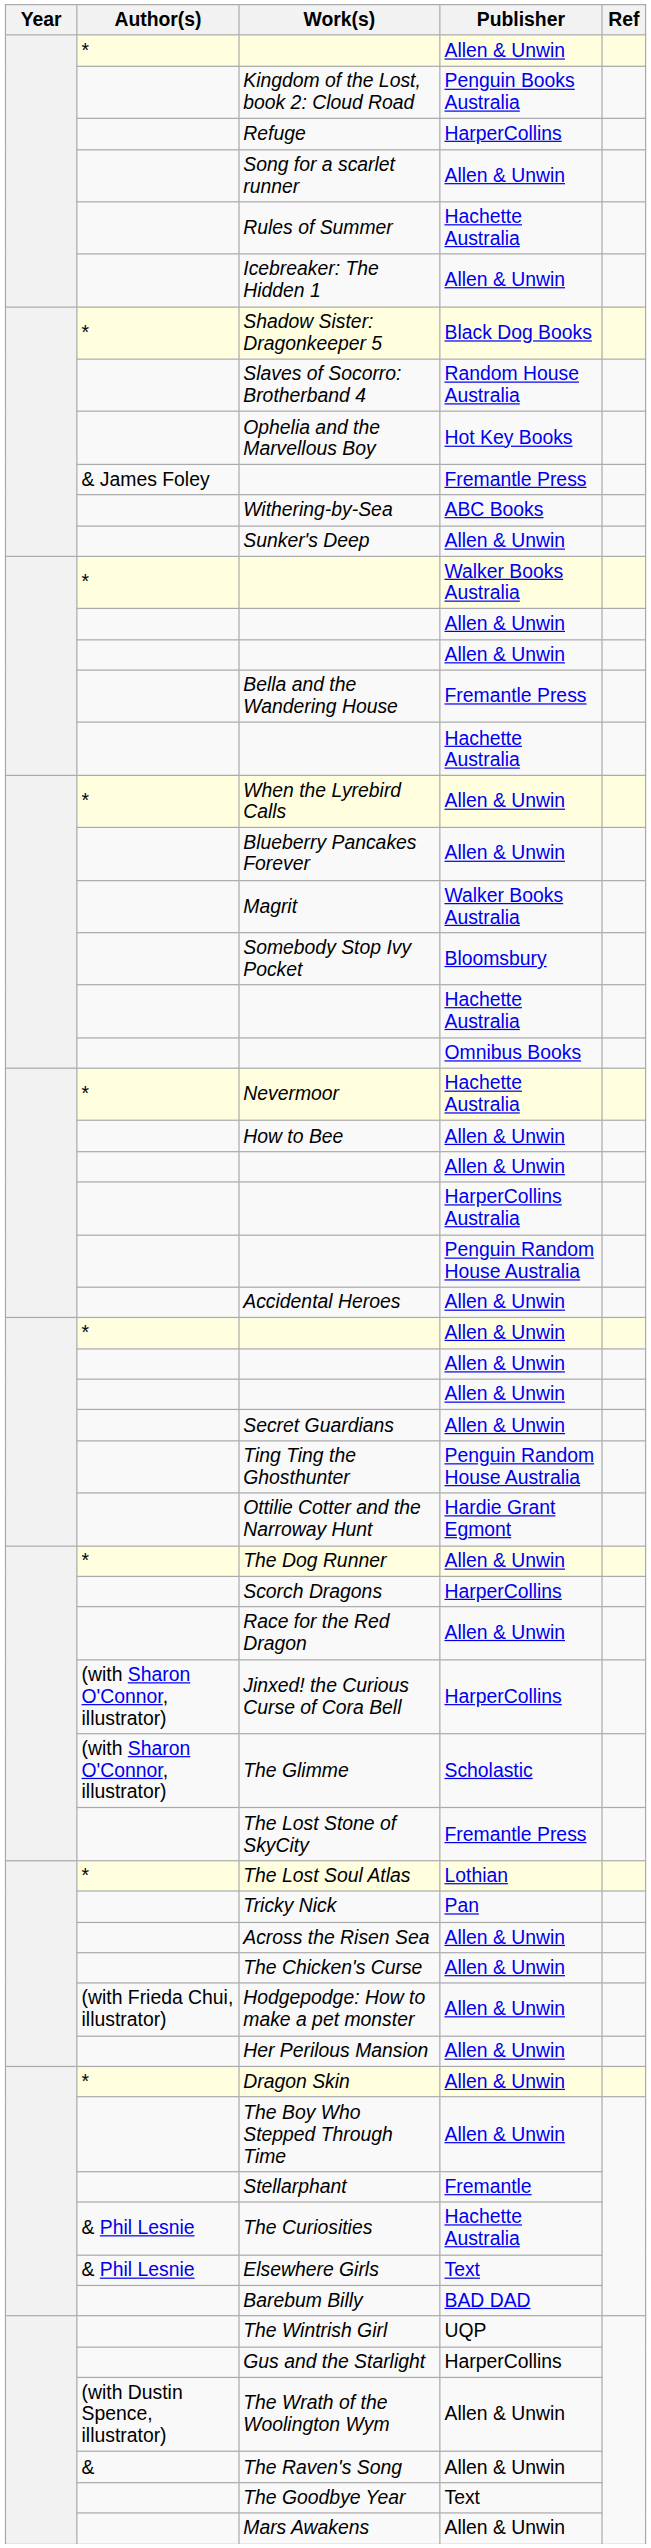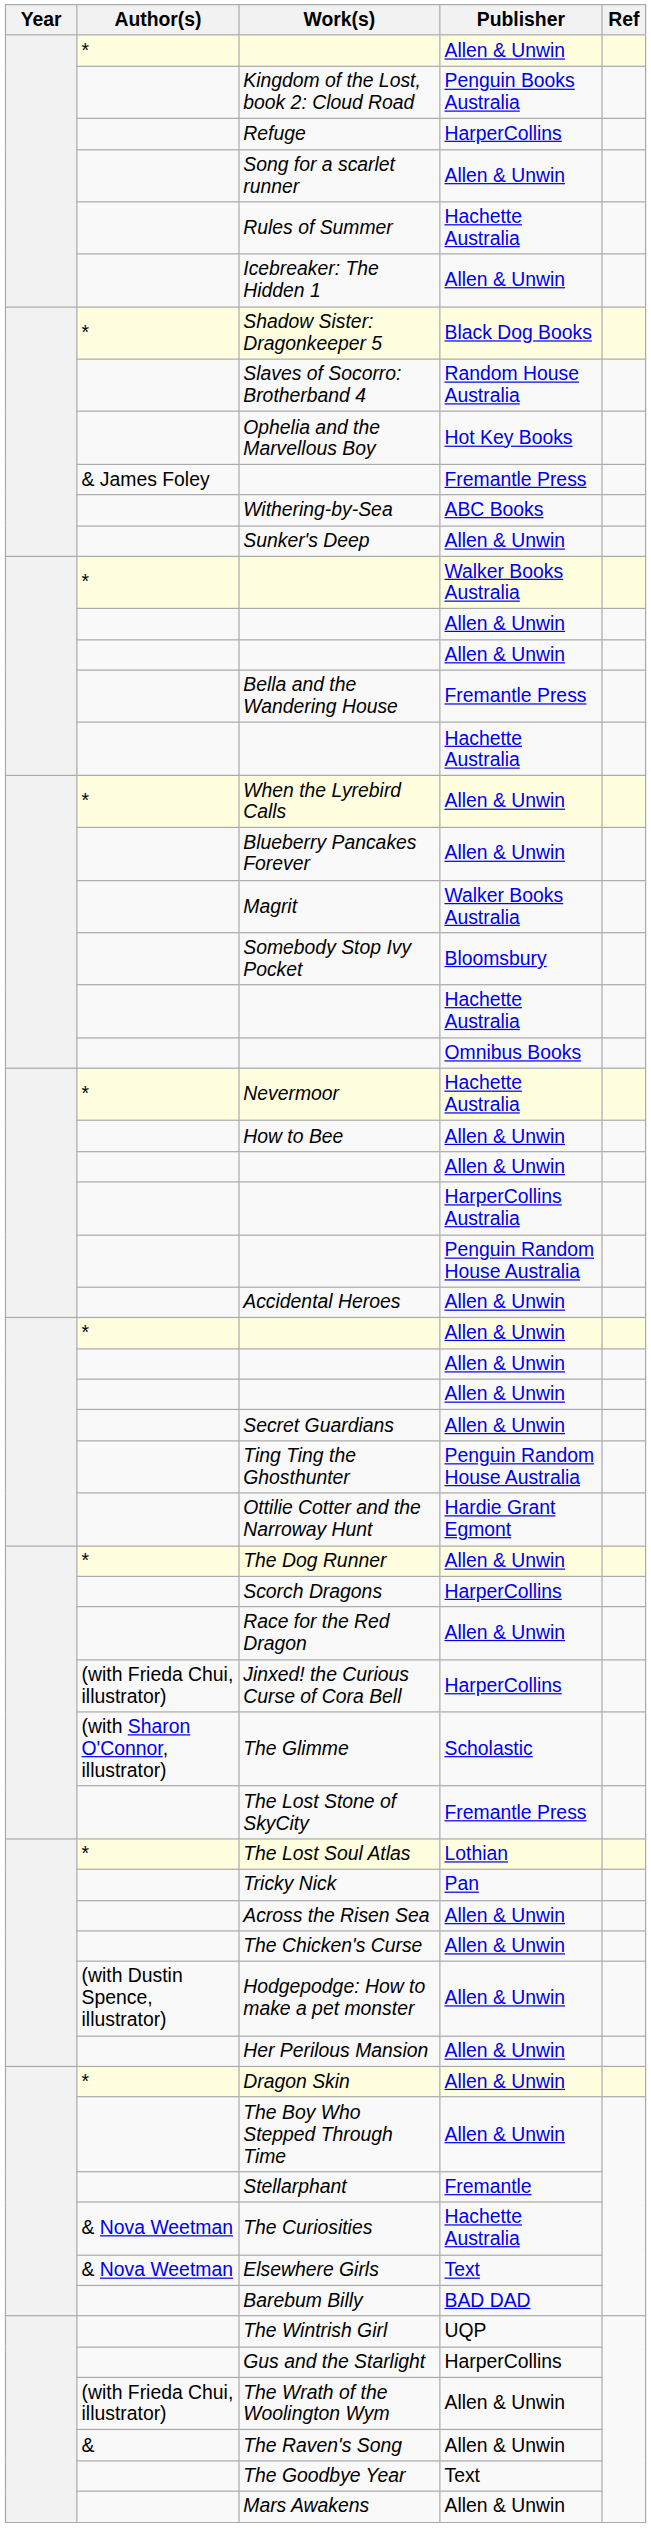 <table class="sortable wikitable" style="width:85%; margin:1em auto 1em auto;">
 <tr>
 <th style="width:10%;">Year</th>
 <th style="width:22.5%;">Author(s)</th>
 <th style="width:28%;">Work(s)</th>
 <th style="width:22.5%;">Publisher</th>
 <th style="width:5%;" class="unsortable">Ref</th>
 </tr>
 <tr style="background:lightyellow;">
 <th rowspan="6" align="center"></th>
 <td>*</td>
 <td><em></em></td>
 <td><a href='#'>Allen & Unwin</a></td>
 <td></td>
 </tr>
 <tr>
 <td></td>
 <td><em>Kingdom of the Lost, book 2: Cloud Road</em></td>
 <td><a href='#'>Penguin Books Australia</a></td>
 <td></td>
 </tr>
 <tr>
 <td></td>
 <td><em>Refuge</em></td>
 <td><a href='#'>HarperCollins</a></td>
 <td></td>
 </tr>
 <tr>
 <td></td>
 <td><em>Song for a scarlet runner</em></td>
 <td><a href='#'>Allen & Unwin</a></td>
 <td></td>
 </tr>
 <tr>
 <td></td>
 <td><em>Rules of Summer</em></td>
 <td><a href='#'>Hachette Australia</a></td>
 <td></td>
 </tr>
 <tr>
 <td></td>
 <td><em>Icebreaker: The Hidden 1</em></td>
 <td><a href='#'>Allen & Unwin</a></td>
 <td></td>
 </tr>
 <tr style="background:lightyellow;">
 <th rowspan="6" align="center"></th>
 <td>*</td>
 <td><em>Shadow Sister: Dragonkeeper 5</em></td>
 <td><a href='#'>Black Dog Books</a></td>
 <td></td>
 </tr>
 <tr>
 <td></td>
 <td><em>Slaves of Socorro: Brotherband 4</em></td>
 <td><a href='#'>Random House Australia</a></td>
 <td></td>
 </tr>
 <tr>
 <td></td>
 <td><em>Ophelia and the Marvellous Boy</em></td>
 <td><a href='#'>Hot Key Books</a></td>
 <td></td>
 </tr>
 <tr>
 <td> & James Foley</td>
 <td><em></em></td>
 <td><a href='#'>Fremantle Press</a></td>
 <td></td>
 </tr>
 <tr>
 <td></td>
 <td><em>Withering-by-Sea</em></td>
 <td><a href='#'>ABC Books</a></td>
 <td></td>
 </tr>
 <tr>
 <td></td>
 <td><em>Sunker's Deep</em></td>
 <td><a href='#'>Allen & Unwin</a></td>
 <td></td>
 </tr>
 <tr style="background:lightyellow;">
 <th rowspan="5" align="center"></th>
 <td>*</td>
 <td><em></em></td>
 <td><a href='#'>Walker Books Australia</a></td>
 <td></td>
 </tr>
 <tr>
 <td></td>
 <td><em></em></td>
 <td><a href='#'>Allen & Unwin</a></td>
 <td></td>
 </tr>
 <tr>
 <td></td>
 <td><em></em></td>
 <td><a href='#'>Allen & Unwin</a></td>
 <td></td>
 </tr>
 <tr>
 <td></td>
 <td><em>Bella and the Wandering House</em></td>
 <td><a href='#'>Fremantle Press</a></td>
 <td></td>
 </tr>
 <tr>
 <td></td>
 <td><em></em></td>
 <td><a href='#'>Hachette Australia</a></td>
 <td></td>
 </tr>
 <tr style="background:lightyellow;">
 <th rowspan="6" align="center"></th>
 <td>*</td>
 <td><em>When the Lyrebird Calls</em></td>
 <td><a href='#'>Allen & Unwin</a></td>
 <td></td>
 </tr>
 <tr>
 <td></td>
 <td><em>Blueberry Pancakes Forever</em></td>
 <td><a href='#'>Allen & Unwin</a></td>
 <td></td>
 </tr>
 <tr>
 <td></td>
 <td><em>Magrit</em></td>
 <td><a href='#'>Walker Books Australia</a></td>
 <td></td>
 </tr>
 <tr>
 <td></td>
 <td><em>Somebody Stop Ivy Pocket</em></td>
 <td><a href='#'>Bloomsbury</a></td>
 <td></td>
 </tr>
 <tr>
 <td></td>
 <td><em></em></td>
 <td><a href='#'>Hachette Australia</a></td>
 <td></td>
 </tr>
 <tr>
 <td></td>
 <td><em></em></td>
 <td><a href='#'>Omnibus Books</a></td>
 <td></td>
 </tr>
 <tr style="background:lightyellow;">
 <th rowspan="6" align="center"></th>
 <td>*</td>
 <td><em>Nevermoor</em></td>
 <td><a href='#'>Hachette Australia</a></td>
 <td></td>
 </tr>
 <tr>
 <td></td>
 <td><em>How to Bee</em></td>
 <td><a href='#'>Allen & Unwin</a></td>
 <td></td>
 </tr>
 <tr>
 <td></td>
 <td><em></em></td>
 <td><a href='#'>Allen & Unwin</a></td>
 <td></td>
 </tr>
 <tr>
 <td></td>
 <td><em></em></td>
 <td><a href='#'>HarperCollins Australia</a></td>
 <td></td>
 </tr>
 <tr>
 <td></td>
 <td><em></em></td>
 <td><a href='#'>Penguin Random House Australia</a></td>
 <td></td>
 </tr>
 <tr>
 <td></td>
 <td><em>Accidental Heroes</em></td>
 <td><a href='#'>Allen & Unwin</a></td>
 <td></td>
 </tr>
 <tr style="background:lightyellow;">
 <th rowspan="6" align="center"></th>
 <td>*</td>
 <td><em></em></td>
 <td><a href='#'>Allen & Unwin</a></td>
 <td></td>
 </tr>
 <tr>
 <td></td>
 <td><em></em></td>
 <td><a href='#'>Allen & Unwin</a></td>
 <td></td>
 </tr>
 <tr>
 <td></td>
 <td><em></em></td>
 <td><a href='#'>Allen & Unwin</a></td>
 <td></td>
 </tr>
 <tr>
 <td></td>
 <td><em>Secret Guardians</em></td>
 <td><a href='#'>Allen & Unwin</a></td>
 <td></td>
 </tr>
 <tr>
 <td></td>
 <td><em>Ting Ting the Ghosthunter</em></td>
 <td><a href='#'>Penguin Random House Australia</a></td>
 <td></td>
 </tr>
 <tr>
 <td></td>
 <td><em>Ottilie Cotter and the Narroway Hunt</em></td>
 <td><a href='#'>Hardie Grant Egmont</a></td>
 <td></td>
 </tr>
 <tr style="background:lightyellow;">
 <th rowspan="6" align="center"></th>
 <td>*</td>
 <td><em>The Dog Runner</em></td>
 <td><a href='#'>Allen & Unwin</a></td>
 <td></td>
 </tr>
 <tr>
 <td></td>
 <td><em>Scorch Dragons</em></td>
 <td><a href='#'>HarperCollins</a></td>
 <td></td>
 </tr>
 <tr>
 <td></td>
 <td><em>Race for the Red Dragon</em></td>
 <td><a href='#'>Allen & Unwin</a></td>
 <td></td>
 </tr>
 <tr>
-<td> (with <a href='#'>Sharon O'Connor</a>, illustrator)</td>
+<td> (with Frieda Chui, illustrator)</td>
 <td><em>Jinxed! the Curious Curse of Cora Bell</em></td>
 <td><a href='#'>HarperCollins</a></td>
 <td></td>
 </tr>
 <tr>
 <td> (with <a href='#'>Sharon O'Connor</a>, illustrator)</td>
 <td><em>The Glimme</em></td>
 <td><a href='#'>Scholastic</a></td>
 <td></td>
 </tr>
 <tr>
 <td></td>
 <td><em>The Lost Stone of SkyCity</em></td>
 <td><a href='#'>Fremantle Press</a></td>
 <td></td>
 </tr>
 <tr style="background:lightyellow;">
 <th rowspan="6" align="center"></th>
 <td>*</td>
 <td><em>The Lost Soul Atlas</em></td>
 <td><a href='#'>Lothian</a></td>
 <td></td>
 </tr>
 <tr>
 <td></td>
 <td><em>Tricky Nick</em></td>
 <td><a href='#'>Pan</a></td>
 <td></td>
 </tr>
 <tr>
 <td></td>
 <td><em>Across the Risen Sea</em></td>
 <td><a href='#'>Allen & Unwin</a></td>
 <td></td>
 </tr>
 <tr>
 <td></td>
 <td><em>The Chicken's Curse</em></td>
 <td><a href='#'>Allen & Unwin</a></td>
 <td></td>
 </tr>
 <tr>
-<td> (with Frieda Chui, illustrator)</td>
+<td> (with Dustin Spence, illustrator)</td>
 <td><em>Hodgepodge: How to make a pet monster</em></td>
 <td><a href='#'>Allen & Unwin</a></td>
 <td></td>
 </tr>
 <tr>
 <td></td>
 <td><em>Her Perilous Mansion</em></td>
 <td><a href='#'>Allen & Unwin</a></td>
 <td></td>
 </tr>
 <tr style="background:lightyellow;">
 <th rowspan="6"></th>
 <td>*</td>
 <td><em>Dragon Skin</em></td>
 <td><a href='#'>Allen & Unwin</a></td>
 <td></td>
 </tr>
 <tr>
 <td></td>
 <td><em>The Boy Who Stepped Through Time</em></td>
 <td><a href='#'>Allen & Unwin</a></td>
 <td rowspan="5"></td>
 </tr>
 <tr>
 <td></td>
 <td><em>Stellarphant</em></td>
 <td><a href='#'>Fremantle</a></td>
 </tr>
 <tr>
-<td> & <a href='#'>Phil Lesnie</a></td>
+<td> & <a href='#'>Nova Weetman</a></td>
 <td><em>The Curiosities</em></td>
 <td><a href='#'>Hachette Australia</a></td>
 </tr>
 <tr>
-<td> & <a href='#'>Phil Lesnie</a></td>
+<td> & <a href='#'>Nova Weetman</a></td>
 <td><em>Elsewhere Girls</em></td>
 <td><a href='#'>Text</a></td>
 </tr>
 <tr>
 <td></td>
 <td><em>Barebum Billy</em></td>
 <td><a href='#'>BAD DAD</a></td>
 </tr>
 <tr>
 <th rowspan="6"></th>
 <td></td>
 <td><em>The Wintrish Girl</em></td>
 <td>UQP</td>
 <td rowspan="6"></td>
 </tr>
 <tr>
 <td></td>
 <td><em>Gus and the Starlight</em></td>
 <td>HarperCollins</td>
 </tr>
 <tr>
-<td> (with Dustin Spence, illustrator)</td>
+<td> (with Frieda Chui, illustrator)</td>
 <td><em>The Wrath of the Woolington Wym</em></td>
 <td>Allen & Unwin</td>
 </tr>
 <tr>
 <td> & </td>
 <td><em>The Raven's Song</em></td>
 <td>Allen & Unwin</td>
 </tr>
 <tr>
 <td></td>
 <td><em>The Goodbye Year</em></td>
 <td>Text</td>
 </tr>
 <tr>
 <td></td>
 <td><em>Mars Awakens</em></td>
 <td>Allen & Unwin</td>
 </tr>
 </table>
